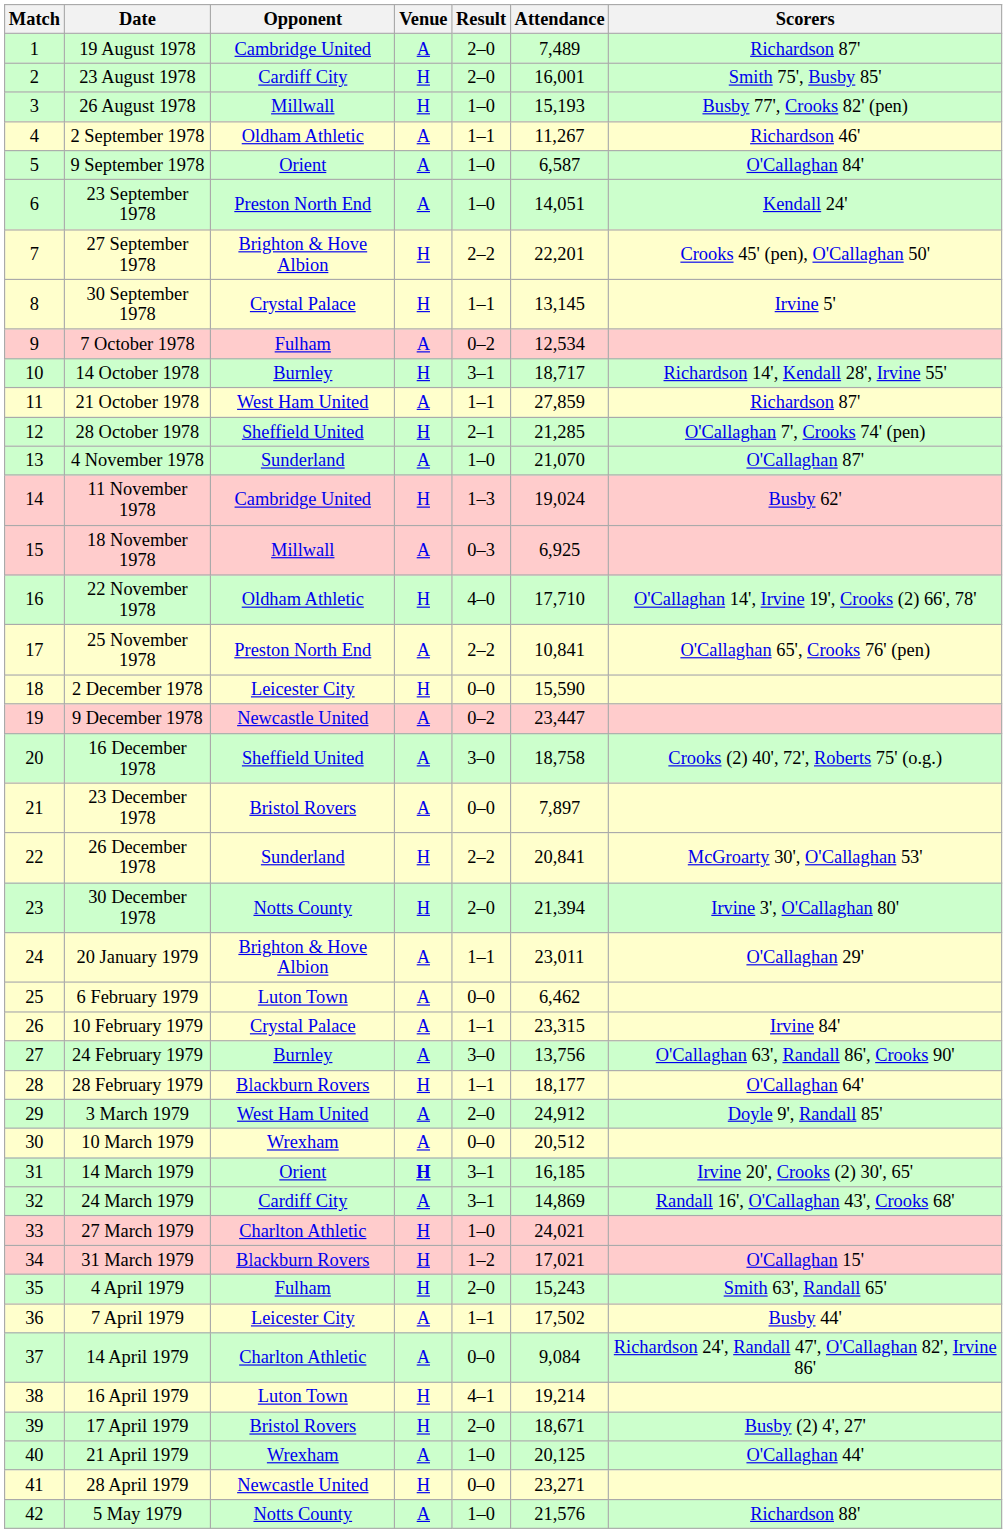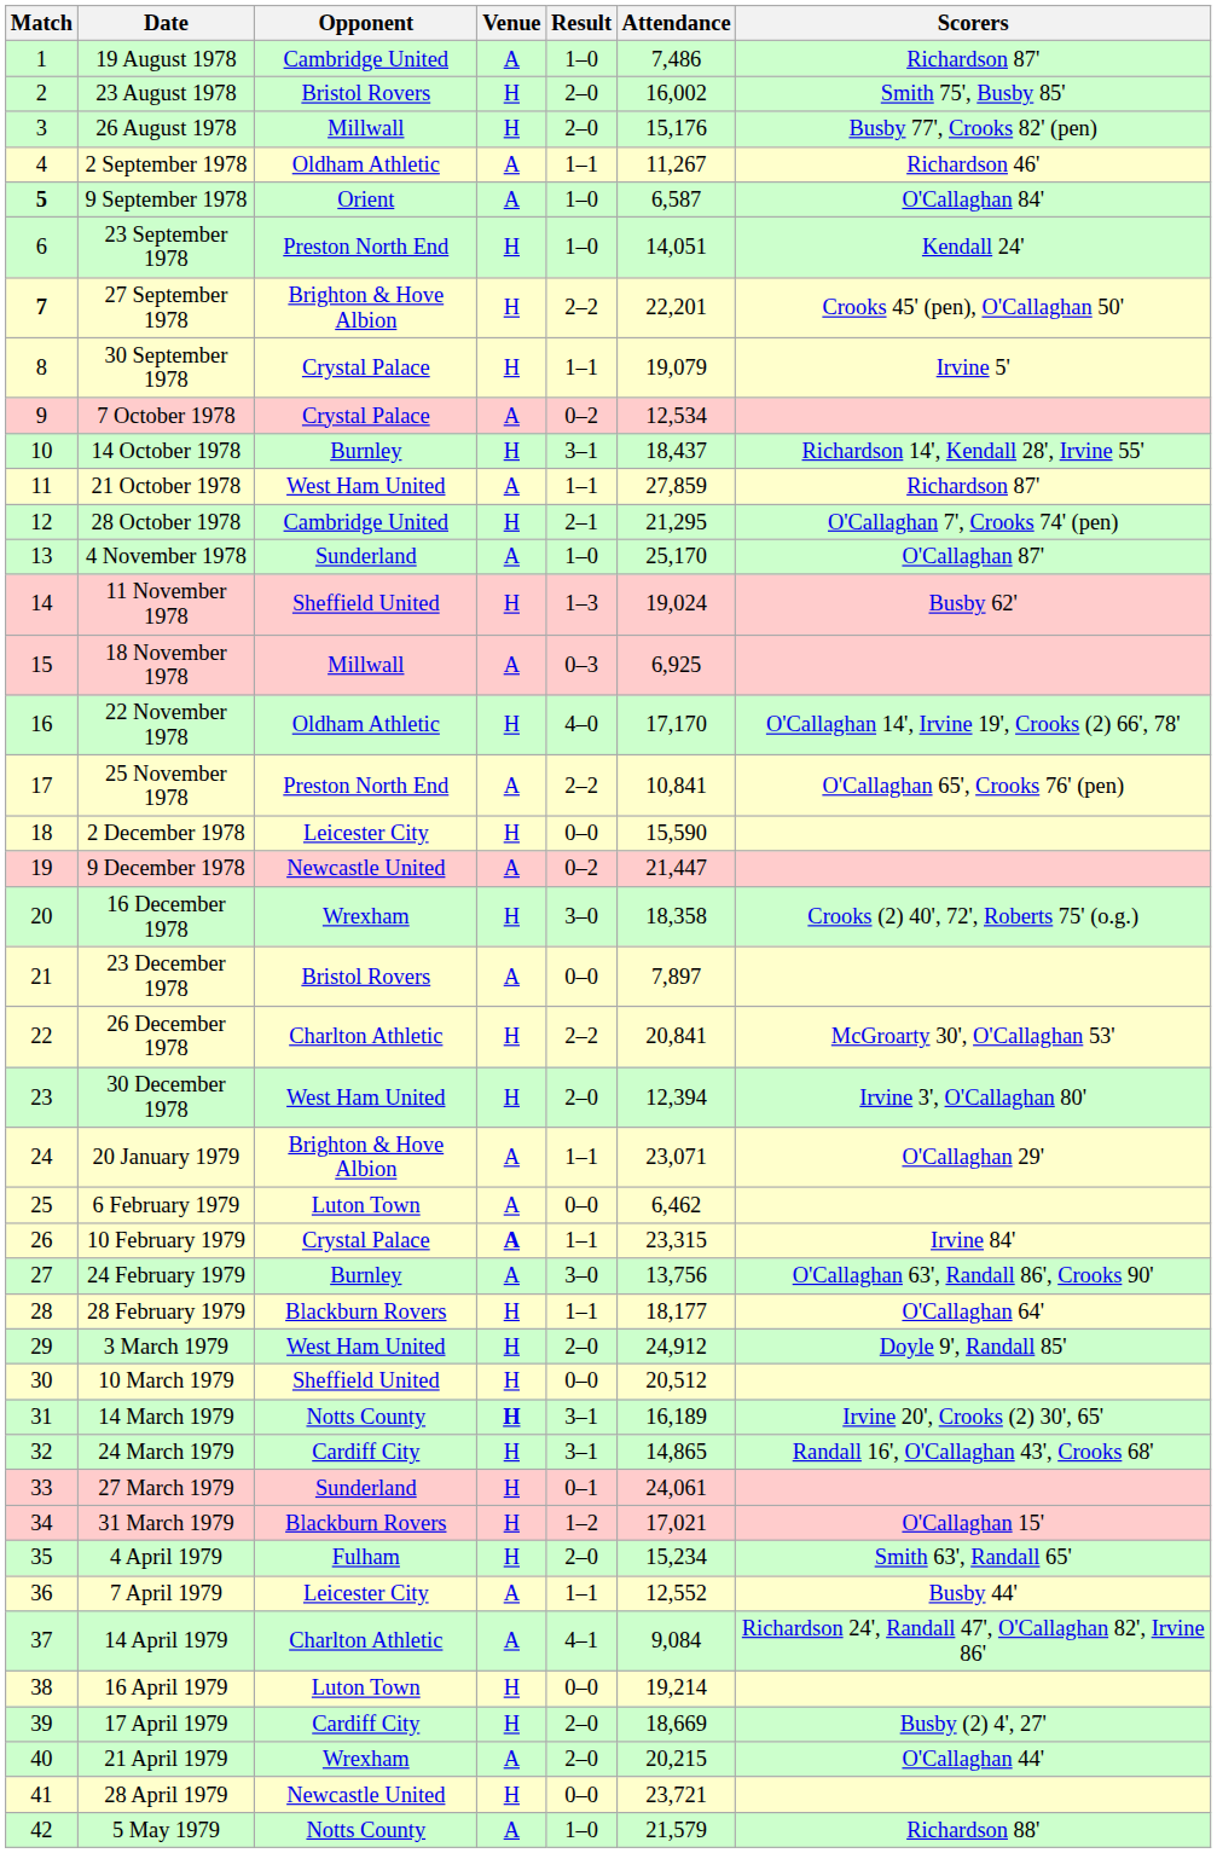 <table class="wikitable" style="font-size:100%; text-align:center">
 <tr>
 <th>Match</th>
 <th>Date</th>
 <th>Opponent</th>
 <th>Venue</th>
 <th>Result</th>
 <th>Attendance</th>
 <th>Scorers</th>
 </tr>
 <tr style="background-color: #CCFFCC;">
 <td>1</td>
 <td>19 August 1978</td>
 <td><a href='#'>Cambridge United</a></td>
 <td><a href='#'>A</a></td>
-<td>2–0</td>
-<td>7,489</td>
+<td>1–0</td>
+<td>7,486</td>
 <td><a href='#'>Richardson</a> 87'</td>
 </tr>
 <tr style="background-color: #CCFFCC;">
 <td>2</td>
 <td>23 August 1978</td>
-<td><a href='#'>Cardiff City</a></td>
+<td><a href='#'>Bristol Rovers</a></td>
 <td><a href='#'>H</a></td>
 <td>2–0</td>
-<td>16,001</td>
+<td>16,002</td>
 <td><a href='#'>Smith</a> 75', <a href='#'>Busby</a> 85'</td>
 </tr>
 <tr style="background-color: #CCFFCC;">
 <td>3</td>
 <td>26 August 1978</td>
 <td><a href='#'>Millwall</a></td>
 <td><a href='#'>H</a></td>
-<td>1–0</td>
-<td>15,193</td>
+<td>2–0</td>
+<td>15,176</td>
 <td><a href='#'>Busby</a> 77', <a href='#'>Crooks</a> 82' (pen)</td>
 </tr>
 <tr style="background-color: #FFFFCC;">
 <td>4</td>
 <td>2 September 1978</td>
 <td><a href='#'>Oldham Athletic</a></td>
 <td><a href='#'>A</a></td>
 <td>1–1</td>
 <td>11,267</td>
 <td><a href='#'>Richardson</a> 46'</td>
 </tr>
 <tr style="background-color: #CCFFCC;">
-<td>5</td>
+<td><strong>5</strong></td>
 <td>9 September 1978</td>
 <td><a href='#'>Orient</a></td>
 <td><a href='#'>A</a></td>
 <td>1–0</td>
 <td>6,587</td>
 <td><a href='#'>O'Callaghan</a> 84'</td>
 </tr>
 <tr style="background-color: #CCFFCC;">
 <td>6</td>
 <td>23 September 1978</td>
 <td><a href='#'>Preston North End</a></td>
-<td><a href='#'>A</a></td>
+<td><a href='#'>H</a></td>
 <td>1–0</td>
 <td>14,051</td>
 <td><a href='#'>Kendall</a> 24'</td>
 </tr>
 <tr style="background-color: #FFFFCC;">
-<td>7</td>
+<td><strong>7</strong></td>
 <td>27 September 1978</td>
 <td><a href='#'>Brighton & Hove Albion</a></td>
 <td><a href='#'>H</a></td>
 <td>2–2</td>
 <td>22,201</td>
 <td><a href='#'>Crooks</a> 45' (pen), <a href='#'>O'Callaghan</a> 50'</td>
 </tr>
 <tr style="background-color: #FFFFCC;">
 <td>8</td>
 <td>30 September 1978</td>
 <td><a href='#'>Crystal Palace</a></td>
 <td><a href='#'>H</a></td>
 <td>1–1</td>
-<td>13,145</td>
+<td>19,079</td>
 <td><a href='#'>Irvine</a> 5'</td>
 </tr>
 <tr style="background-color: #FFCCCC;">
 <td>9</td>
 <td>7 October 1978</td>
-<td><a href='#'>Fulham</a></td>
+<td><a href='#'>Crystal Palace</a></td>
 <td><a href='#'>A</a></td>
 <td>0–2</td>
 <td>12,534</td>
 <td></td>
 </tr>
 <tr style="background-color: #CCFFCC;">
 <td>10</td>
 <td>14 October 1978</td>
 <td><a href='#'>Burnley</a></td>
 <td><a href='#'>H</a></td>
 <td>3–1</td>
-<td>18,717</td>
+<td>18,437</td>
 <td><a href='#'>Richardson</a> 14', <a href='#'>Kendall</a> 28', <a href='#'>Irvine</a> 55'</td>
 </tr>
 <tr style="background-color: #FFFFCC;">
 <td>11</td>
 <td>21 October 1978</td>
 <td><a href='#'>West Ham United</a></td>
 <td><a href='#'>A</a></td>
 <td>1–1</td>
 <td>27,859</td>
 <td><a href='#'>Richardson</a> 87'</td>
 </tr>
 <tr style="background-color: #CCFFCC;">
 <td>12</td>
 <td>28 October 1978</td>
-<td><a href='#'>Sheffield United</a></td>
+<td><a href='#'>Cambridge United</a></td>
 <td><a href='#'>H</a></td>
 <td>2–1</td>
-<td>21,285</td>
+<td>21,295</td>
 <td><a href='#'>O'Callaghan</a> 7', <a href='#'>Crooks</a> 74' (pen)</td>
 </tr>
 <tr style="background-color: #CCFFCC;">
 <td>13</td>
 <td>4 November 1978</td>
 <td><a href='#'>Sunderland</a></td>
 <td><a href='#'>A</a></td>
 <td>1–0</td>
-<td>21,070</td>
+<td>25,170</td>
 <td><a href='#'>O'Callaghan</a> 87'</td>
 </tr>
 <tr style="background-color: #FFCCCC;">
 <td>14</td>
 <td>11 November 1978</td>
-<td><a href='#'>Cambridge United</a></td>
+<td><a href='#'>Sheffield United</a></td>
 <td><a href='#'>H</a></td>
 <td>1–3</td>
 <td>19,024</td>
 <td><a href='#'>Busby</a> 62'</td>
 </tr>
 <tr style="background-color: #FFCCCC;">
 <td>15</td>
 <td>18 November 1978</td>
 <td><a href='#'>Millwall</a></td>
 <td><a href='#'>A</a></td>
 <td>0–3</td>
 <td>6,925</td>
 <td></td>
 </tr>
 <tr style="background-color: #CCFFCC;">
 <td>16</td>
 <td>22 November 1978</td>
 <td><a href='#'>Oldham Athletic</a></td>
 <td><a href='#'>H</a></td>
 <td>4–0</td>
-<td>17,710</td>
+<td>17,170</td>
 <td><a href='#'>O'Callaghan</a> 14', <a href='#'>Irvine</a> 19', <a href='#'>Crooks</a> (2) 66', 78'</td>
 </tr>
 <tr style="background-color: #FFFFCC;">
 <td>17</td>
 <td>25 November 1978</td>
 <td><a href='#'>Preston North End</a></td>
 <td><a href='#'>A</a></td>
 <td>2–2</td>
 <td>10,841</td>
 <td><a href='#'>O'Callaghan</a> 65', <a href='#'>Crooks</a> 76' (pen)</td>
 </tr>
 <tr style="background-color: #FFFFCC;">
 <td>18</td>
 <td>2 December 1978</td>
 <td><a href='#'>Leicester City</a></td>
 <td><a href='#'>H</a></td>
 <td>0–0</td>
 <td>15,590</td>
 <td></td>
 </tr>
 <tr style="background-color: #FFCCCC;">
 <td>19</td>
 <td>9 December 1978</td>
 <td><a href='#'>Newcastle United</a></td>
 <td><a href='#'>A</a></td>
 <td>0–2</td>
-<td>23,447</td>
+<td>21,447</td>
 <td></td>
 </tr>
 <tr style="background-color: #CCFFCC;">
 <td>20</td>
 <td>16 December 1978</td>
-<td><a href='#'>Sheffield United</a></td>
-<td><a href='#'>A</a></td>
+<td><a href='#'>Wrexham</a></td>
+<td><a href='#'>H</a></td>
 <td>3–0</td>
-<td>18,758</td>
+<td>18,358</td>
 <td><a href='#'>Crooks</a> (2) 40', 72', <a href='#'>Roberts</a> 75' (o.g.)</td>
 </tr>
 <tr style="background-color: #FFFFCC;">
 <td>21</td>
 <td>23 December 1978</td>
 <td><a href='#'>Bristol Rovers</a></td>
 <td><a href='#'>A</a></td>
 <td>0–0</td>
 <td>7,897</td>
 <td></td>
 </tr>
 <tr style="background-color: #FFFFCC;">
 <td>22</td>
 <td>26 December 1978</td>
-<td><a href='#'>Sunderland</a></td>
+<td><a href='#'>Charlton Athletic</a></td>
 <td><a href='#'>H</a></td>
 <td>2–2</td>
 <td>20,841</td>
 <td><a href='#'>McGroarty</a> 30', <a href='#'>O'Callaghan</a> 53'</td>
 </tr>
 <tr style="background-color: #CCFFCC;">
 <td>23</td>
 <td>30 December 1978</td>
-<td><a href='#'>Notts County</a></td>
+<td><a href='#'>West Ham United</a></td>
 <td><a href='#'>H</a></td>
 <td>2–0</td>
-<td>21,394</td>
+<td>12,394</td>
 <td><a href='#'>Irvine</a> 3', <a href='#'>O'Callaghan</a> 80'</td>
 </tr>
 <tr style="background-color: #FFFFCC;">
 <td>24</td>
 <td>20 January 1979</td>
 <td><a href='#'>Brighton & Hove Albion</a></td>
 <td><a href='#'>A</a></td>
 <td>1–1</td>
-<td>23,011</td>
+<td>23,071</td>
 <td><a href='#'>O'Callaghan</a> 29'</td>
 </tr>
 <tr style="background-color: #FFFFCC;">
 <td>25</td>
 <td>6 February 1979</td>
 <td><a href='#'>Luton Town</a></td>
 <td><a href='#'>A</a></td>
 <td>0–0</td>
 <td>6,462</td>
 <td></td>
 </tr>
 <tr style="background-color: #FFFFCC;">
 <td>26</td>
 <td>10 February 1979</td>
 <td><a href='#'>Crystal Palace</a></td>
-<td><a href='#'>A</a></td>
+<td><strong><a href='#'>A</a></strong></td>
 <td>1–1</td>
 <td>23,315</td>
 <td><a href='#'>Irvine</a> 84'</td>
 </tr>
 <tr style="background-color: #CCFFCC;">
 <td>27</td>
 <td>24 February 1979</td>
 <td><a href='#'>Burnley</a></td>
 <td><a href='#'>A</a></td>
 <td>3–0</td>
 <td>13,756</td>
 <td><a href='#'>O'Callaghan</a> 63', <a href='#'>Randall</a> 86', <a href='#'>Crooks</a> 90'</td>
 </tr>
 <tr style="background-color: #FFFFCC;">
 <td>28</td>
 <td>28 February 1979</td>
 <td><a href='#'>Blackburn Rovers</a></td>
 <td><a href='#'>H</a></td>
 <td>1–1</td>
 <td>18,177</td>
 <td><a href='#'>O'Callaghan</a> 64'</td>
 </tr>
 <tr style="background-color: #CCFFCC;">
 <td>29</td>
 <td>3 March 1979</td>
 <td><a href='#'>West Ham United</a></td>
-<td><a href='#'>A</a></td>
+<td><a href='#'>H</a></td>
 <td>2–0</td>
 <td>24,912</td>
 <td><a href='#'>Doyle</a> 9', <a href='#'>Randall</a> 85'</td>
 </tr>
 <tr style="background-color: #FFFFCC;">
 <td>30</td>
 <td>10 March 1979</td>
-<td><a href='#'>Wrexham</a></td>
-<td><a href='#'>A</a></td>
+<td><a href='#'>Sheffield United</a></td>
+<td><a href='#'>H</a></td>
 <td>0–0</td>
 <td>20,512</td>
 <td></td>
 </tr>
 <tr style="background-color: #CCFFCC;">
 <td>31</td>
 <td>14 March 1979</td>
-<td><a href='#'>Orient</a></td>
+<td><a href='#'>Notts County</a></td>
 <td><strong><a href='#'>H</a></strong></td>
 <td>3–1</td>
-<td>16,185</td>
+<td>16,189</td>
 <td><a href='#'>Irvine</a> 20', <a href='#'>Crooks</a> (2) 30', 65'</td>
 </tr>
 <tr style="background-color: #CCFFCC;">
 <td>32</td>
 <td>24 March 1979</td>
 <td><a href='#'>Cardiff City</a></td>
-<td><a href='#'>A</a></td>
+<td><a href='#'>H</a></td>
 <td>3–1</td>
-<td>14,869</td>
+<td>14,865</td>
 <td><a href='#'>Randall</a> 16', <a href='#'>O'Callaghan</a> 43', <a href='#'>Crooks</a> 68'</td>
 </tr>
 <tr style="background-color: #FFCCCC;">
 <td>33</td>
 <td>27 March 1979</td>
-<td><a href='#'>Charlton Athletic</a></td>
+<td><a href='#'>Sunderland</a></td>
 <td><a href='#'>H</a></td>
-<td>1–0</td>
-<td>24,021</td>
+<td>0–1</td>
+<td>24,061</td>
 <td></td>
 </tr>
 <tr style="background-color: #FFCCCC;">
 <td>34</td>
 <td>31 March 1979</td>
 <td><a href='#'>Blackburn Rovers</a></td>
 <td><a href='#'>H</a></td>
 <td>1–2</td>
 <td>17,021</td>
 <td><a href='#'>O'Callaghan</a> 15'</td>
 </tr>
 <tr style="background-color: #CCFFCC;">
 <td>35</td>
 <td>4 April 1979</td>
 <td><a href='#'>Fulham</a></td>
 <td><a href='#'>H</a></td>
 <td>2–0</td>
-<td>15,243</td>
+<td>15,234</td>
 <td><a href='#'>Smith</a> 63', <a href='#'>Randall</a> 65'</td>
 </tr>
 <tr style="background-color: #FFFFCC;">
 <td>36</td>
 <td>7 April 1979</td>
 <td><a href='#'>Leicester City</a></td>
 <td><a href='#'>A</a></td>
 <td>1–1</td>
-<td>17,502</td>
+<td>12,552</td>
 <td><a href='#'>Busby</a> 44'</td>
 </tr>
 <tr style="background-color: #CCFFCC;">
 <td>37</td>
 <td>14 April 1979</td>
 <td><a href='#'>Charlton Athletic</a></td>
 <td><a href='#'>A</a></td>
-<td>0–0</td>
+<td>4–1</td>
 <td>9,084</td>
 <td><a href='#'>Richardson</a> 24', <a href='#'>Randall</a> 47', <a href='#'>O'Callaghan</a> 82', <a href='#'>Irvine</a> 86'</td>
 </tr>
 <tr style="background-color: #FFFFCC;">
 <td>38</td>
 <td>16 April 1979</td>
 <td><a href='#'>Luton Town</a></td>
 <td><a href='#'>H</a></td>
-<td>4–1</td>
+<td>0–0</td>
 <td>19,214</td>
 <td></td>
 </tr>
 <tr style="background-color: #CCFFCC;">
 <td>39</td>
 <td>17 April 1979</td>
-<td><a href='#'>Bristol Rovers</a></td>
+<td><a href='#'>Cardiff City</a></td>
 <td><a href='#'>H</a></td>
 <td>2–0</td>
-<td>18,671</td>
+<td>18,669</td>
 <td><a href='#'>Busby</a> (2) 4', 27'</td>
 </tr>
 <tr style="background-color: #CCFFCC;">
 <td>40</td>
 <td>21 April 1979</td>
 <td><a href='#'>Wrexham</a></td>
 <td><a href='#'>A</a></td>
-<td>1–0</td>
-<td>20,125</td>
+<td>2–0</td>
+<td>20,215</td>
 <td><a href='#'>O'Callaghan</a> 44'</td>
 </tr>
 <tr style="background-color: #FFFFCC;">
 <td>41</td>
 <td>28 April 1979</td>
 <td><a href='#'>Newcastle United</a></td>
 <td><a href='#'>H</a></td>
 <td>0–0</td>
-<td>23,271</td>
+<td>23,721</td>
 <td></td>
 </tr>
 <tr style="background-color: #CCFFCC;">
 <td>42</td>
 <td>5 May 1979</td>
 <td><a href='#'>Notts County</a></td>
 <td><a href='#'>A</a></td>
 <td>1–0</td>
-<td>21,576</td>
+<td>21,579</td>
 <td><a href='#'>Richardson</a> 88'</td>
 </tr>
 </table>
